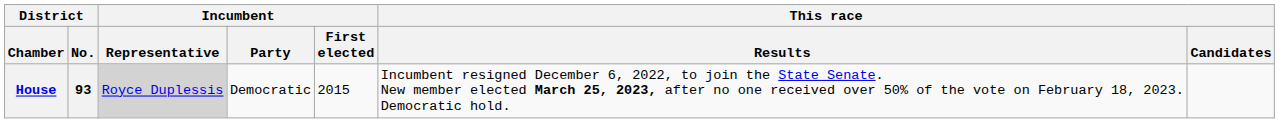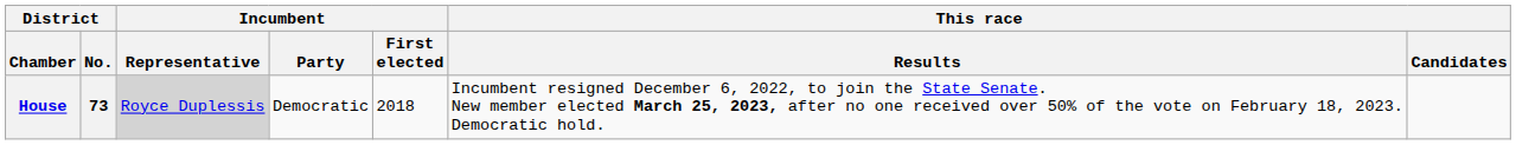 <table class="wikitable sortable">
 <tr valign=bottom>
 <th colspan="2">District</th>
 <th colspan="3">Incumbent</th>
 <th colspan="2">This race</th>
 </tr>
 <tr valign=bottom>
 <th>Chamber</th>
 <th>No.</th>
 <th>Representative</th>
 <th>Party</th>
 <th>First<br>elected</th>
 <th>Results</th>
 <th>Candidates</th>
 </tr>
 <tr>
 <th><a href='#'>House</a></th>
-<th>93</th>
+<th>73</th>
 <td style="background: lightgrey;"><a href='#'>Royce Duplessis</a></td>
 <td>Democratic</td>
-<td>2015<br></td>
+<td>2018<br></td>
 <td>Incumbent resigned December 6, 2022, to join the <a href='#'>State Senate</a>.<br> New member elected <strong>March 25, 2023,</strong> after no one received over 50% of the vote on February 18, 2023.<br> Democratic hold.</td>
 <td nowrap></td>
 </tr>
 </table>
